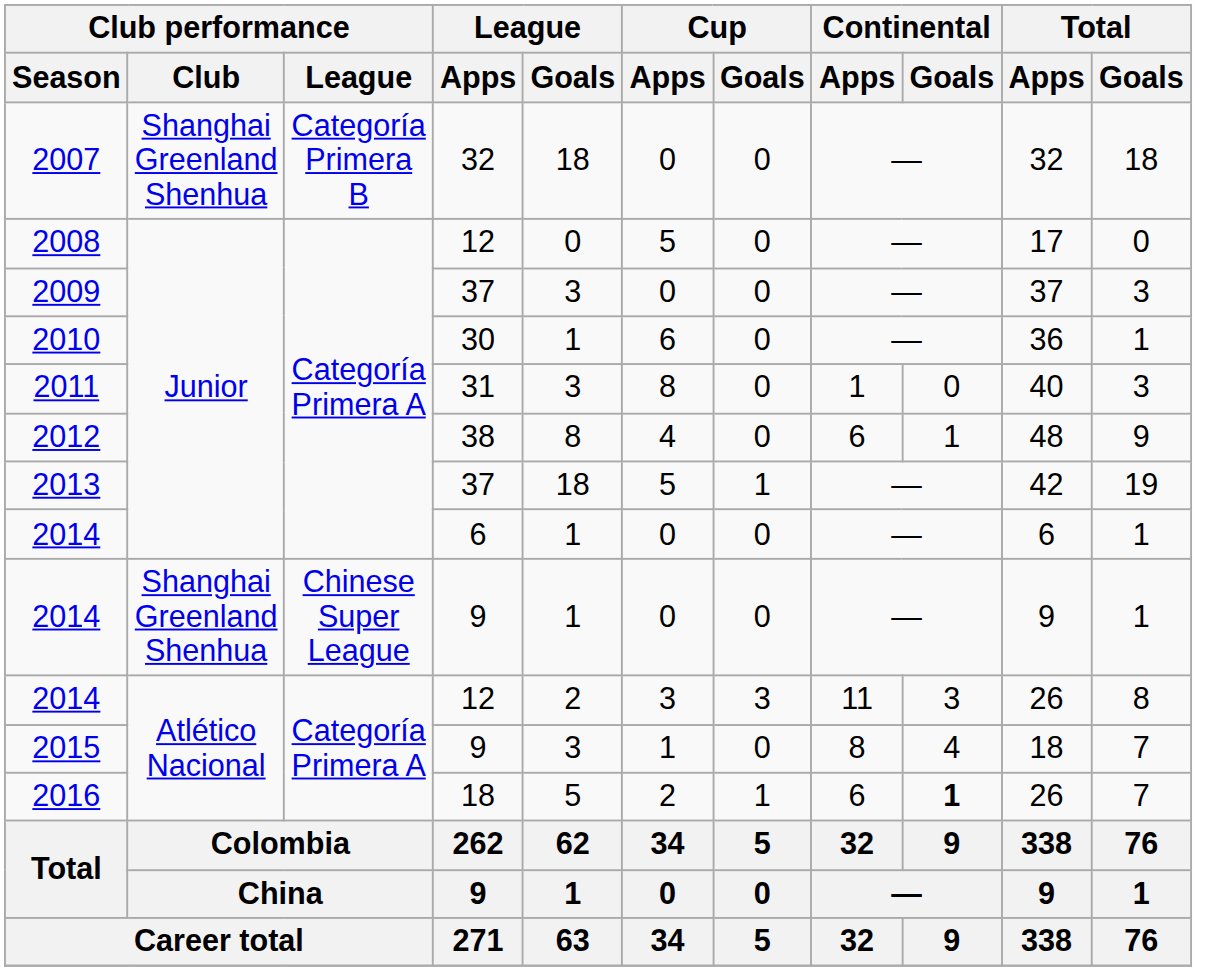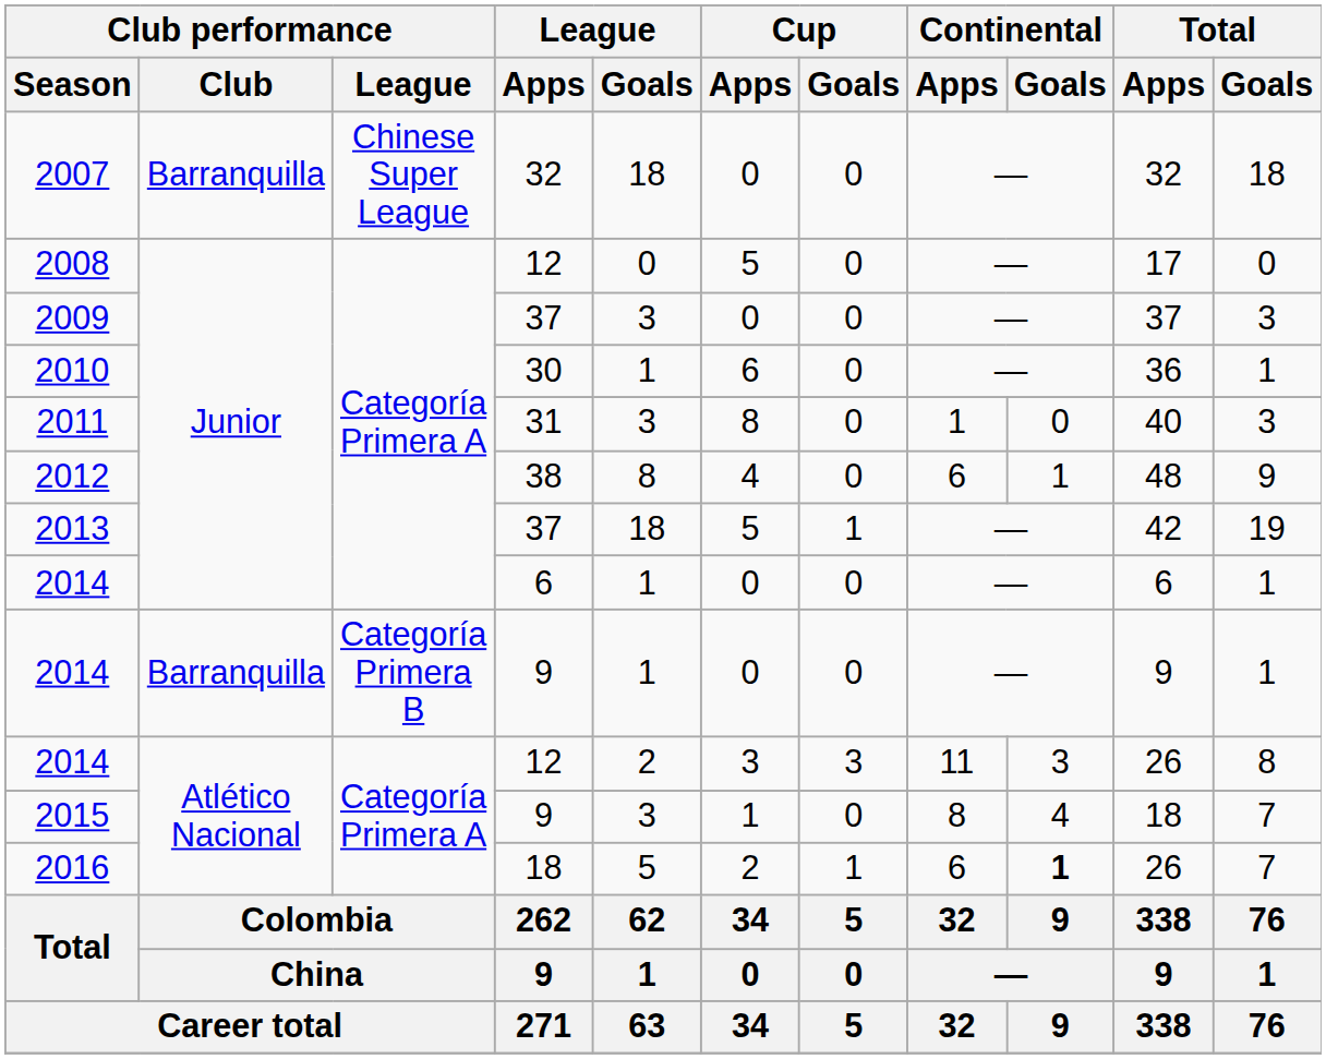 <table class="wikitable" style="text-align:center">
 <tr>
 <th colspan=3>Club performance</th>
 <th colspan=2>League</th>
 <th colspan=2>Cup</th>
 <th colspan=2>Continental</th>
 <th colspan=2>Total</th>
 </tr>
 <tr>
 <th>Season</th>
 <th>Club</th>
 <th>League</th>
 <th>Apps</th>
 <th>Goals</th>
 <th>Apps</th>
 <th>Goals</th>
 <th>Apps</th>
 <th>Goals</th>
 <th>Apps</th>
 <th>Goals</th>
 </tr>
 <tr>
 <td><a href='#'>2007</a></td>
-<td><a href='#'>Shanghai Greenland Shenhua</a></td>
-<td><a href='#'>Categoría Primera B</a></td>
+<td><a href='#'>Barranquilla</a></td>
+<td><a href='#'>Chinese Super League</a></td>
 <td>32</td>
 <td>18</td>
 <td>0</td>
 <td>0</td>
 <td colspan="2">—</td>
 <td>32</td>
 <td>18</td>
 </tr>
 <tr>
 <td><a href='#'>2008</a></td>
 <td rowspan="7"><a href='#'>Junior</a></td>
 <td rowspan="7"><a href='#'>Categoría Primera A</a></td>
 <td>12</td>
 <td>0</td>
 <td>5</td>
 <td>0</td>
 <td colspan="2">—</td>
 <td>17</td>
 <td>0</td>
 </tr>
 <tr>
 <td><a href='#'>2009</a></td>
 <td>37</td>
 <td>3</td>
 <td>0</td>
 <td>0</td>
 <td colspan="2">—</td>
 <td>37</td>
 <td>3</td>
 </tr>
 <tr>
 <td><a href='#'>2010</a></td>
 <td>30</td>
 <td>1</td>
 <td>6</td>
 <td>0</td>
 <td colspan="2">—</td>
 <td>36</td>
 <td>1</td>
 </tr>
 <tr>
 <td><a href='#'>2011</a></td>
 <td>31</td>
 <td>3</td>
 <td>8</td>
 <td>0</td>
 <td>1</td>
 <td>0</td>
 <td>40</td>
 <td>3</td>
 </tr>
 <tr>
 <td><a href='#'>2012</a></td>
 <td>38</td>
 <td>8</td>
 <td>4</td>
 <td>0</td>
 <td>6</td>
 <td>1</td>
 <td>48</td>
 <td>9</td>
 </tr>
 <tr>
 <td><a href='#'>2013</a></td>
 <td>37</td>
 <td>18</td>
 <td>5</td>
 <td>1</td>
 <td colspan="2">—</td>
 <td>42</td>
 <td>19</td>
 </tr>
 <tr>
 <td><a href='#'>2014</a></td>
 <td>6</td>
 <td>1</td>
 <td>0</td>
 <td>0</td>
 <td colspan="2">—</td>
 <td>6</td>
 <td>1</td>
 </tr>
 <tr>
 <td><a href='#'>2014</a></td>
-<td><a href='#'>Shanghai Greenland Shenhua</a></td>
-<td><a href='#'>Chinese Super League</a></td>
+<td><a href='#'>Barranquilla</a></td>
+<td><a href='#'>Categoría Primera B</a></td>
 <td>9</td>
 <td>1</td>
 <td>0</td>
 <td>0</td>
 <td colspan="2">—</td>
 <td>9</td>
 <td>1</td>
 </tr>
 <tr>
 <td><a href='#'>2014</a></td>
 <td rowspan=3><a href='#'>Atlético Nacional</a></td>
 <td rowspan=3><a href='#'>Categoría Primera A</a></td>
 <td>12</td>
 <td>2</td>
 <td>3</td>
 <td>3</td>
 <td>11</td>
 <td>3</td>
 <td>26</td>
 <td>8</td>
 </tr>
 <tr>
 <td><a href='#'>2015</a></td>
 <td>9</td>
 <td>3</td>
 <td>1</td>
 <td>0</td>
 <td>8</td>
 <td>4</td>
 <td>18</td>
 <td>7</td>
 </tr>
 <tr>
 <td><a href='#'>2016</a></td>
 <td>18</td>
 <td>5</td>
 <td>2</td>
 <td>1</td>
 <td>6</td>
 <td><strong>1</strong></td>
 <td>26</td>
 <td>7</td>
 </tr>
 <tr>
 <th rowspan=2>Total</th>
 <th colspan=2>Colombia</th>
 <th>262</th>
 <th>62</th>
 <th>34</th>
 <th>5</th>
 <th>32</th>
 <th>9</th>
 <th>338</th>
 <th>76</th>
 </tr>
 <tr>
 <th colspan=2>China</th>
 <th>9</th>
 <th>1</th>
 <th>0</th>
 <th>0</th>
 <th colspan="2">—</th>
 <th>9</th>
 <th>1</th>
 </tr>
 <tr>
 <th colspan=3>Career total</th>
 <th>271</th>
 <th>63</th>
 <th>34</th>
 <th>5</th>
 <th>32</th>
 <th>9</th>
 <th>338</th>
 <th>76</th>
 </tr>
 <tr>
 </tr>
 </table>
